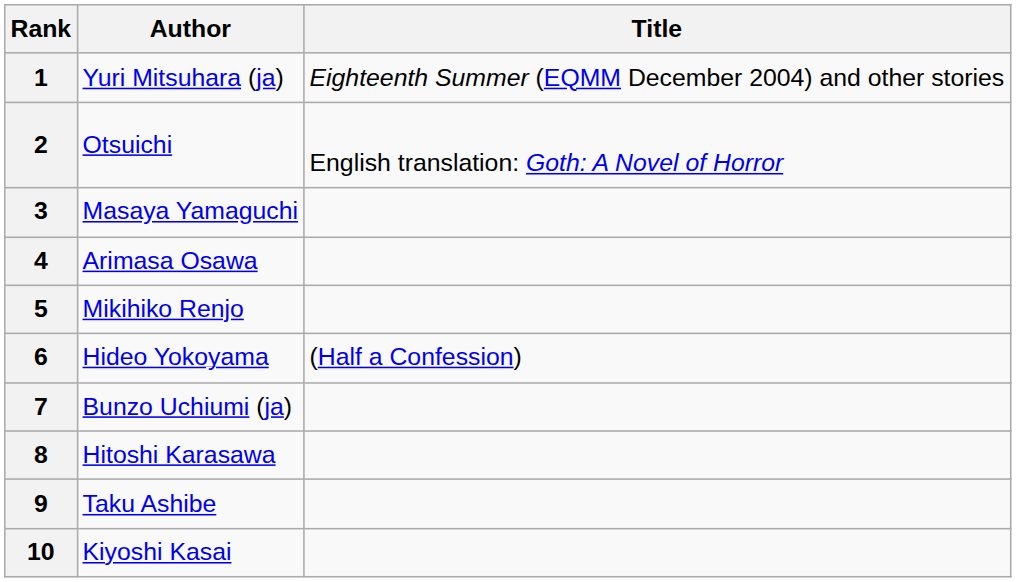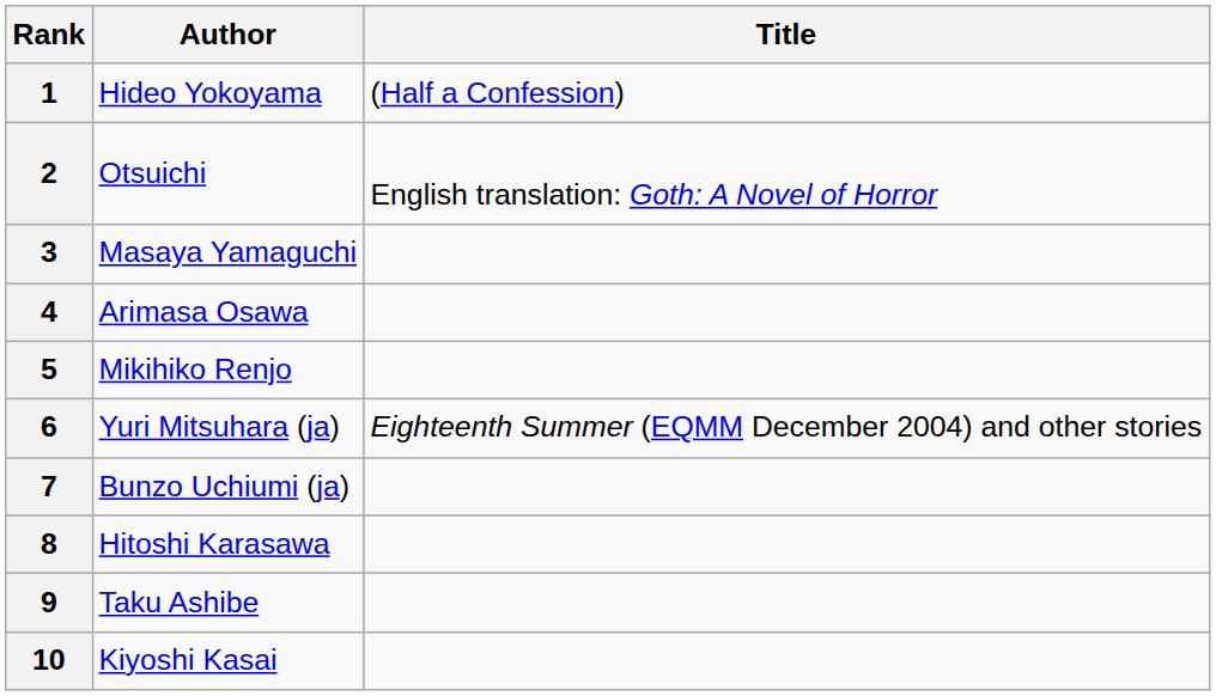 <table class="wikitable sortable" style="font-size:1.00em; line-height:1.5em;">
 <tr>
 <th>Rank</th>
 <th>Author</th>
 <th>Title</th>
 </tr>
 <tr>
 <th>1</th>
-<td><a href='#'>Yuri Mitsuhara</a> (<a href='#'>ja</a>)</td>
-<td><em>Eighteenth Summer</em> (<a href='#'>EQMM</a> December 2004) and other stories</td>
+<td><a href='#'>Hideo Yokoyama</a></td>
+<td> (<a href='#'>Half a Confession</a>)</td>
 </tr>
 <tr>
 <th>2</th>
 <td><a href='#'>Otsuichi</a></td>
 <td><br>English translation: <em><a href='#'>Goth: A Novel of Horror</a></em></td>
 </tr>
 <tr>
 <th>3</th>
 <td><a href='#'>Masaya Yamaguchi</a></td>
 <td></td>
 </tr>
 <tr>
 <th>4</th>
 <td><a href='#'>Arimasa Osawa</a></td>
 <td></td>
 </tr>
 <tr>
 <th>5</th>
 <td><a href='#'>Mikihiko Renjo</a></td>
 <td></td>
 </tr>
 <tr>
 <th>6</th>
-<td><a href='#'>Hideo Yokoyama</a></td>
-<td> (<a href='#'>Half a Confession</a>)</td>
+<td><a href='#'>Yuri Mitsuhara</a> (<a href='#'>ja</a>)</td>
+<td><em>Eighteenth Summer</em> (<a href='#'>EQMM</a> December 2004) and other stories</td>
 </tr>
 <tr>
 <th>7</th>
 <td><a href='#'>Bunzo Uchiumi</a> (<a href='#'>ja</a>)</td>
 <td></td>
 </tr>
 <tr>
 <th>8</th>
 <td><a href='#'>Hitoshi Karasawa</a></td>
 <td></td>
 </tr>
 <tr>
 <th>9</th>
 <td><a href='#'>Taku Ashibe</a></td>
 <td></td>
 </tr>
 <tr>
 <th>10</th>
 <td><a href='#'>Kiyoshi Kasai</a></td>
 <td></td>
 </tr>
 </table>
